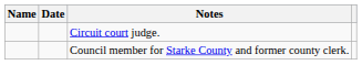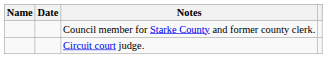 <table class="wikitable sortable plainheaders">
 <tr style="background:#b0c4de; text-align:center;">
 <th scope="col">Name</th>
 <th scope="col">Date</th>
 <th scope="col" class="unsortable">Notes</th>
 <th scope="col" class="unsortable"></th>
 </tr>
 <tr>
 <td></td>
 <td></td>
-<td><a href='#'>Circuit court</a> judge.</td>
+<td>Council member for <a href='#'>Starke County</a> and former county clerk.</td>
 <td style="text-align:center;"></td>
 </tr>
 <tr>
 <td></td>
 <td></td>
-<td>Council member for <a href='#'>Starke County</a> and former county clerk.</td>
+<td><a href='#'>Circuit court</a> judge.</td>
 <td style="text-align:center;"></td>
 </tr>
 </table>
